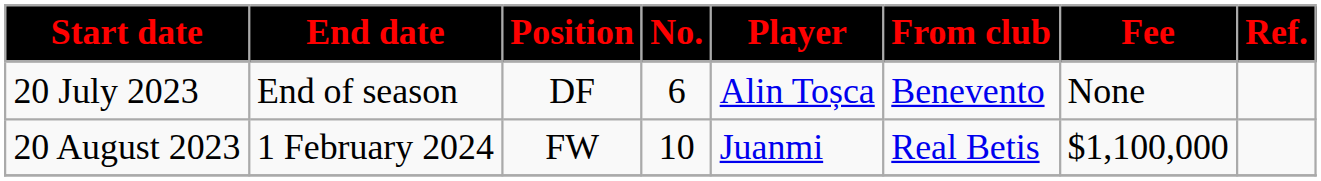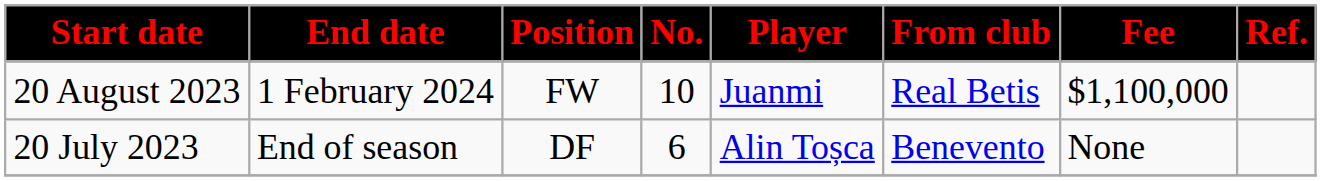 <table class="wikitable sortable">
 <tr>
 <th style="background:black; color:red;">Start date</th>
 <th style="background:black; color:red;">End date</th>
 <th style="background:black; color:red;">Position</th>
 <th style="background:black; color:red;">No.</th>
 <th style="background:black; color:red;">Player</th>
 <th style="background:black; color:red;">From club</th>
 <th style="background:black; color:red;">Fee</th>
 <th style="background:black; color:red;">Ref.</th>
 </tr>
 <tr>
+<td>20 August 2023</td>
+<td>1 February 2024</td>
+<td style="text-align:center;">FW</td>
+<td style="text-align:center;">10</td>
+<td style="text-align:left;"> <a href='#'>Juanmi</a></td>
+<td style="text-align:left;"> <a href='#'>Real Betis</a></td>
+<td>$1,100,000</td>
+<td></td>
+</tr>
+<tr>
 <td>20 July 2023</td>
 <td>End of season</td>
 <td style="text-align:center;">DF</td>
 <td style="text-align:center;">6</td>
 <td style="text-align:left;"> <a href='#'>Alin Toșca</a></td>
 <td style="text-align:left;"> <a href='#'>Benevento</a></td>
 <td>None</td>
 <td></td>
 </tr>
 <tr>
-<td>20 August 2023</td>
-<td>1 February 2024</td>
-<td style="text-align:center;">FW</td>
-<td style="text-align:center;">10</td>
-<td style="text-align:left;"> <a href='#'>Juanmi</a></td>
-<td style="text-align:left;"> <a href='#'>Real Betis</a></td>
-<td>$1,100,000</td>
-<td></td>
-</tr>
-<tr>
 </tr>
 </table>
